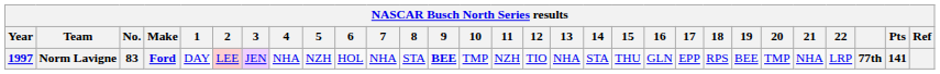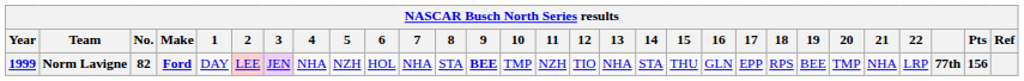 <table class="wikitable" style="text-align:center; font-size:75%">
 <tr>
 <th colspan=29><a href='#'>NASCAR Busch North Series</a> results</th>
 </tr>
 <tr>
 <th>Year</th>
 <th>Team</th>
 <th>No.</th>
 <th>Make</th>
 <th>1</th>
 <th>2</th>
 <th>3</th>
 <th>4</th>
 <th>5</th>
 <th>6</th>
 <th>7</th>
 <th>8</th>
 <th>9</th>
 <th>10</th>
 <th>11</th>
 <th>12</th>
 <th>13</th>
 <th>14</th>
 <th>15</th>
 <th>16</th>
 <th>17</th>
 <th>18</th>
 <th>19</th>
 <th>20</th>
 <th>21</th>
 <th>22</th>
 <th></th>
 <th>Pts</th>
 <th>Ref</th>
 </tr>
 <tr>
-<th><a href='#'>1997</a></th>
+<th><a href='#'>1999</a></th>
 <th>Norm Lavigne</th>
-<th>83</th>
+<th>82</th>
 <th><a href='#'>Ford</a></th>
 <td><a href='#'>DAY</a></td>
 <td style="background:#FFCFCF;"><a href='#'>LEE</a><br></td>
 <td style="background:#EFCFFF;"><a href='#'>JEN</a><br></td>
 <td><a href='#'>NHA</a></td>
 <td><a href='#'>NZH</a></td>
 <td><a href='#'>HOL</a></td>
 <td><a href='#'>NHA</a></td>
 <td><a href='#'>STA</a></td>
 <td><strong><a href='#'>BEE</a></strong></td>
 <td><a href='#'>TMP</a></td>
 <td><a href='#'>NZH</a></td>
 <td><a href='#'>TIO</a></td>
 <td><a href='#'>NHA</a></td>
 <td><a href='#'>STA</a></td>
 <td><a href='#'>THU</a></td>
 <td><a href='#'>GLN</a></td>
 <td><a href='#'>EPP</a></td>
 <td><a href='#'>RPS</a></td>
 <td><a href='#'>BEE</a></td>
 <td><a href='#'>TMP</a></td>
 <td><a href='#'>NHA</a></td>
 <td><a href='#'>LRP</a></td>
 <th>77th</th>
-<th>141</th>
+<th>156</th>
 <th></th>
 </tr>
 </table>
